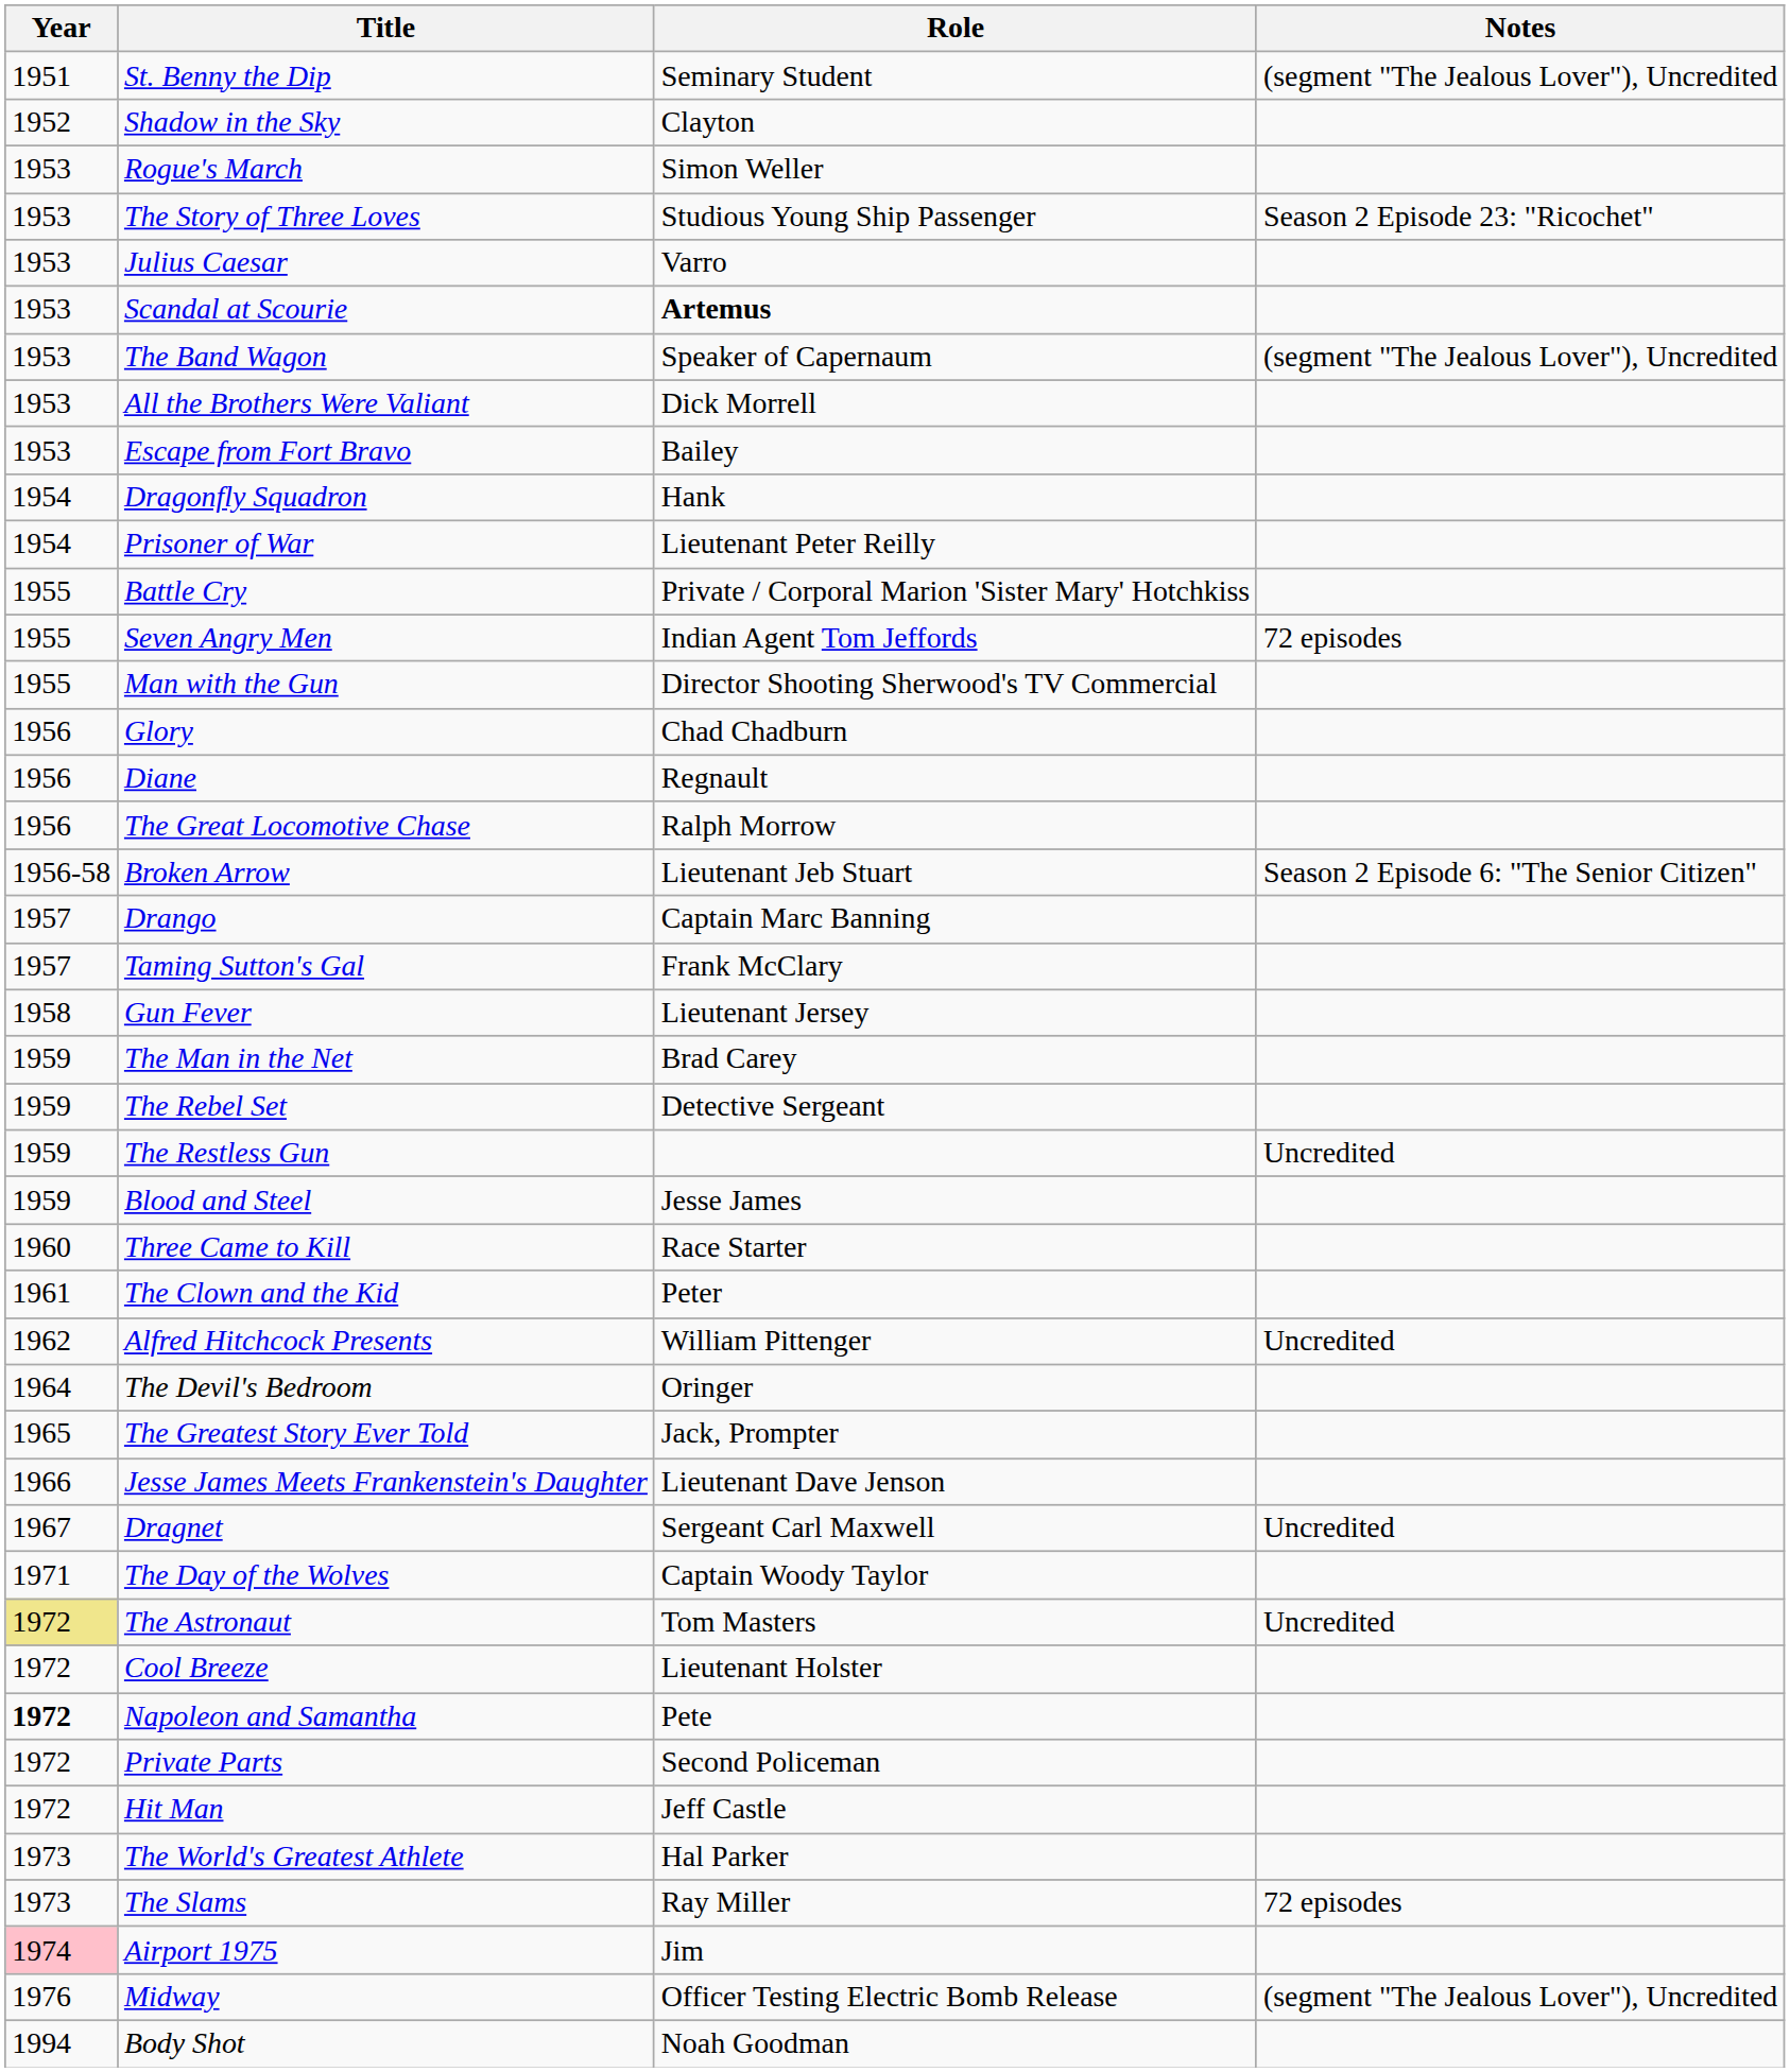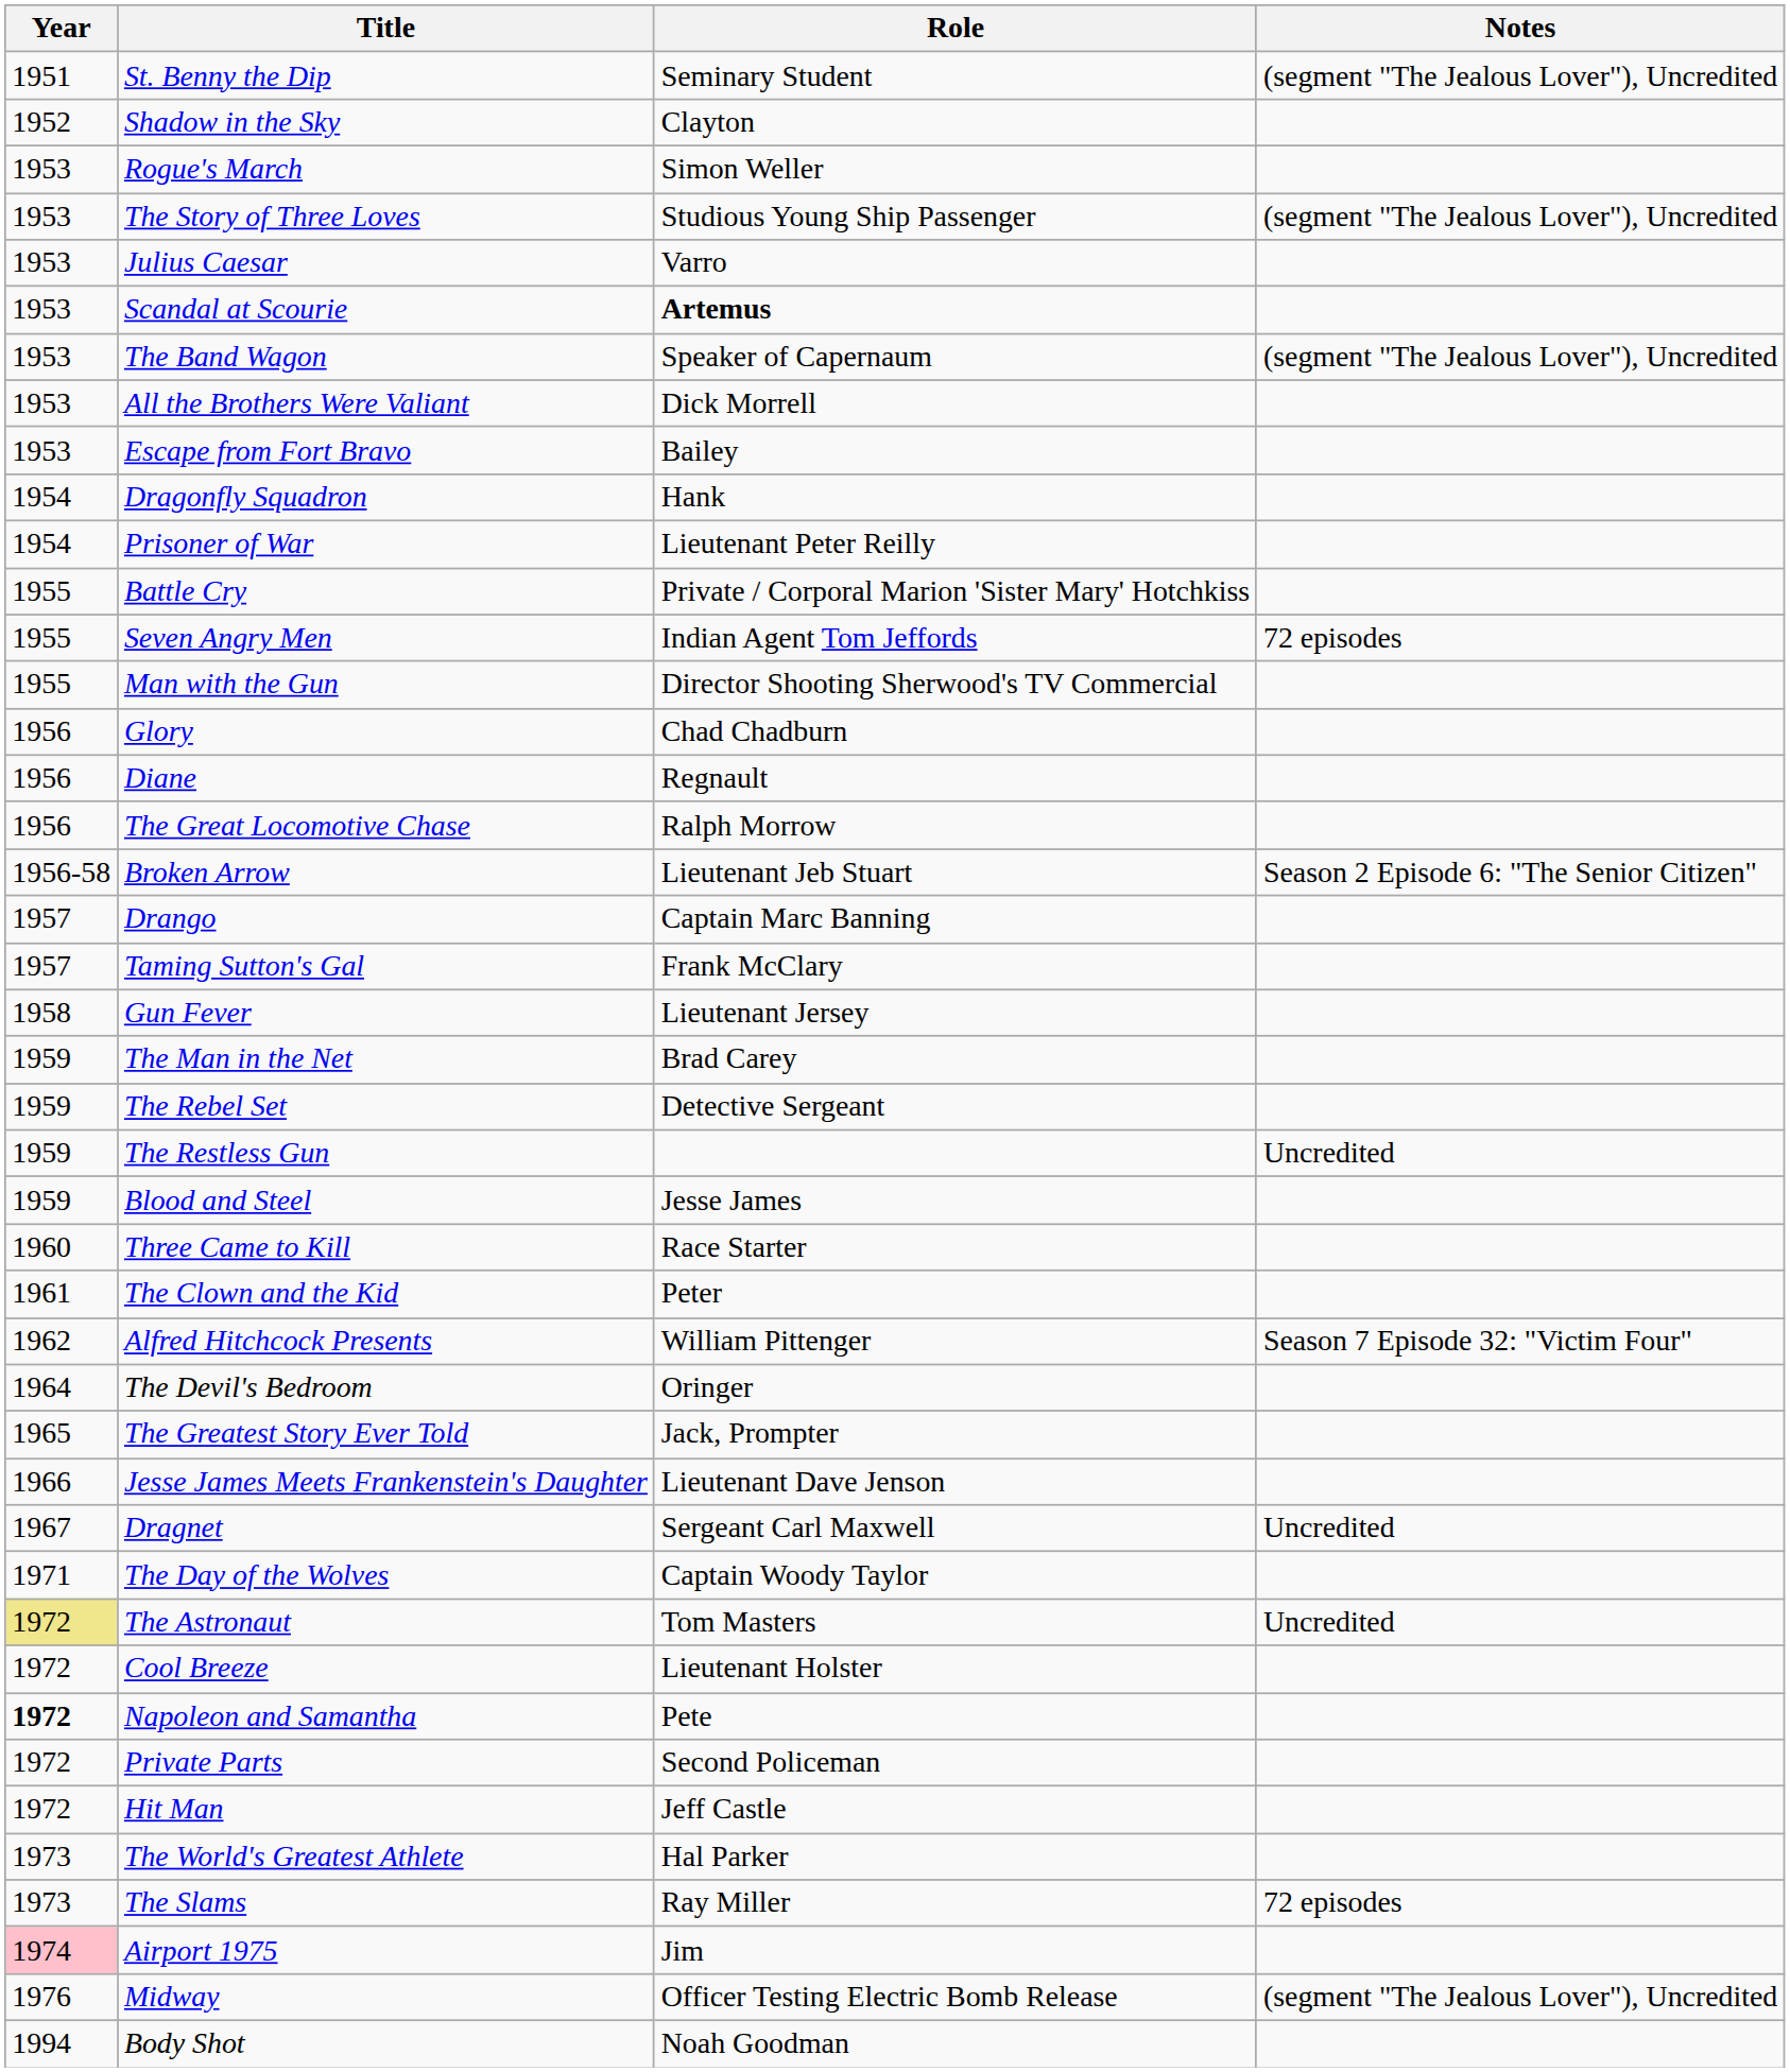 <table class="wikitable">
 <tr>
 <th>Year</th>
 <th>Title</th>
 <th>Role</th>
 <th>Notes</th>
 </tr>
 <tr>
 <td>1951</td>
 <td><em><a href='#'>St. Benny the Dip</a></em></td>
 <td>Seminary Student</td>
 <td>(segment "The Jealous Lover"), Uncredited</td>
 </tr>
 <tr>
 <td>1952</td>
 <td><em><a href='#'>Shadow in the Sky</a></em></td>
 <td>Clayton</td>
 <td></td>
 </tr>
 <tr>
 <td>1953</td>
 <td><em><a href='#'>Rogue's March</a></em></td>
 <td>Simon Weller</td>
 <td></td>
 </tr>
 <tr>
 <td>1953</td>
 <td><em><a href='#'>The Story of Three Loves</a></em></td>
 <td>Studious Young Ship Passenger</td>
-<td>Season 2 Episode 23: "Ricochet"</td>
+<td>(segment "The Jealous Lover"), Uncredited</td>
 </tr>
 <tr>
 <td>1953</td>
 <td><em><a href='#'>Julius Caesar</a></em></td>
 <td>Varro</td>
 <td></td>
 </tr>
 <tr>
 <td>1953</td>
 <td><em><a href='#'>Scandal at Scourie</a></em></td>
 <td><strong>Artemus</strong></td>
 <td></td>
 </tr>
 <tr>
 <td>1953</td>
 <td><em><a href='#'>The Band Wagon</a></em></td>
 <td>Speaker of Capernaum</td>
 <td>(segment "The Jealous Lover"), Uncredited</td>
 </tr>
 <tr>
 <td>1953</td>
 <td><em><a href='#'>All the Brothers Were Valiant</a></em></td>
 <td>Dick Morrell</td>
 <td></td>
 </tr>
 <tr>
 <td>1953</td>
 <td><em><a href='#'>Escape from Fort Bravo</a></em></td>
 <td>Bailey</td>
 <td></td>
 </tr>
 <tr>
 <td>1954</td>
 <td><em><a href='#'>Dragonfly Squadron</a></em></td>
 <td>Hank</td>
 <td></td>
 </tr>
 <tr>
 <td>1954</td>
 <td><em><a href='#'>Prisoner of War</a></em></td>
 <td>Lieutenant Peter Reilly</td>
 <td></td>
 </tr>
 <tr>
 <td>1955</td>
 <td><em><a href='#'>Battle Cry</a></em></td>
 <td>Private / Corporal Marion 'Sister Mary' Hotchkiss</td>
 <td></td>
 </tr>
 <tr>
 <td>1955</td>
 <td><em><a href='#'>Seven Angry Men</a></em></td>
 <td>Indian Agent <a href='#'>Tom Jeffords</a></td>
 <td>72 episodes</td>
 </tr>
 <tr>
 <td>1955</td>
 <td><em><a href='#'>Man with the Gun</a></em></td>
 <td>Director Shooting Sherwood's TV Commercial</td>
 <td></td>
 </tr>
 <tr>
 <td>1956</td>
 <td><em><a href='#'>Glory</a></em></td>
 <td>Chad Chadburn</td>
 <td></td>
 </tr>
 <tr>
 <td>1956</td>
 <td><em><a href='#'>Diane</a></em></td>
 <td>Regnault</td>
 <td></td>
 </tr>
 <tr>
 <td>1956</td>
 <td><em><a href='#'>The Great Locomotive Chase</a></em></td>
 <td>Ralph Morrow</td>
 <td></td>
 </tr>
 <tr>
 <td>1956-58</td>
 <td><em><a href='#'>Broken Arrow</a></em></td>
 <td>Lieutenant Jeb Stuart</td>
 <td>Season 2 Episode 6: "The Senior Citizen"</td>
 </tr>
 <tr>
 <td>1957</td>
 <td><em><a href='#'>Drango</a></em></td>
 <td>Captain Marc Banning</td>
 <td></td>
 </tr>
 <tr>
 <td>1957</td>
 <td><em><a href='#'>Taming Sutton's Gal</a></em></td>
 <td>Frank McClary</td>
 <td></td>
 </tr>
 <tr>
 <td>1958</td>
 <td><em><a href='#'>Gun Fever</a></em></td>
 <td>Lieutenant Jersey</td>
 <td></td>
 </tr>
 <tr>
 <td>1959</td>
 <td><em><a href='#'>The Man in the Net</a></em></td>
 <td>Brad Carey</td>
 <td></td>
 </tr>
 <tr>
 <td>1959</td>
 <td><em><a href='#'>The Rebel Set</a></em></td>
 <td>Detective Sergeant</td>
 <td></td>
 </tr>
 <tr>
 <td>1959</td>
 <td><em><a href='#'>The Restless Gun</a></em></td>
 <td></td>
 <td>Uncredited</td>
 </tr>
 <tr>
 <td>1959</td>
 <td><em><a href='#'>Blood and Steel</a></em></td>
 <td>Jesse James</td>
 <td></td>
 </tr>
 <tr>
 <td>1960</td>
 <td><em><a href='#'>Three Came to Kill</a></em></td>
 <td>Race Starter</td>
 <td></td>
 </tr>
 <tr>
 <td>1961</td>
 <td><em><a href='#'>The Clown and the Kid</a></em></td>
 <td>Peter</td>
 <td></td>
 </tr>
 <tr>
 <td>1962</td>
 <td><em><a href='#'>Alfred Hitchcock Presents</a></em></td>
 <td>William Pittenger</td>
-<td>Uncredited</td>
+<td>Season 7 Episode 32: "Victim Four"</td>
 </tr>
 <tr>
 <td>1964</td>
 <td><em>The Devil's Bedroom</em></td>
 <td>Oringer</td>
 <td></td>
 </tr>
 <tr>
 <td>1965</td>
 <td><em><a href='#'>The Greatest Story Ever Told</a></em></td>
 <td>Jack, Prompter</td>
 <td></td>
 </tr>
 <tr>
 <td>1966</td>
 <td><em><a href='#'>Jesse James Meets Frankenstein's Daughter</a></em></td>
 <td>Lieutenant Dave Jenson</td>
 <td></td>
 </tr>
 <tr>
 <td>1967</td>
 <td><em><a href='#'>Dragnet</a></em></td>
 <td>Sergeant Carl Maxwell</td>
 <td>Uncredited</td>
 </tr>
 <tr>
 <td>1971</td>
 <td><em><a href='#'>The Day of the Wolves</a></em></td>
 <td>Captain Woody Taylor</td>
 <td></td>
 </tr>
 <tr>
 <td style="background: khaki;">1972</td>
 <td><em><a href='#'>The Astronaut</a></em></td>
 <td>Tom Masters</td>
 <td>Uncredited</td>
 </tr>
 <tr>
 <td>1972</td>
 <td><em><a href='#'>Cool Breeze</a></em></td>
 <td>Lieutenant Holster</td>
 <td></td>
 </tr>
 <tr>
 <td><strong>1972</strong></td>
 <td><em><a href='#'>Napoleon and Samantha</a></em></td>
 <td>Pete</td>
 <td></td>
 </tr>
 <tr>
 <td>1972</td>
 <td><em><a href='#'>Private Parts</a></em></td>
 <td>Second Policeman</td>
 <td></td>
 </tr>
 <tr>
 <td>1972</td>
 <td><em><a href='#'>Hit Man</a></em></td>
 <td>Jeff Castle</td>
 <td></td>
 </tr>
 <tr>
 <td>1973</td>
 <td><em><a href='#'>The World's Greatest Athlete</a></em></td>
 <td>Hal Parker</td>
 <td></td>
 </tr>
 <tr>
 <td>1973</td>
 <td><em><a href='#'>The Slams</a></em></td>
 <td>Ray Miller</td>
 <td>72 episodes</td>
 </tr>
 <tr>
 <td style="background: pink;">1974</td>
 <td><em><a href='#'>Airport 1975</a></em></td>
 <td>Jim</td>
 <td></td>
 </tr>
 <tr>
 <td>1976</td>
 <td><em><a href='#'>Midway</a></em></td>
 <td>Officer Testing Electric Bomb Release</td>
 <td>(segment "The Jealous Lover"), Uncredited</td>
 </tr>
 <tr>
 <td>1994</td>
 <td><em>Body Shot</em></td>
 <td>Noah Goodman</td>
 <td></td>
 </tr>
 </table>
